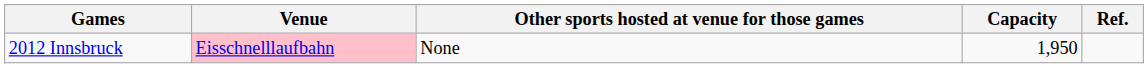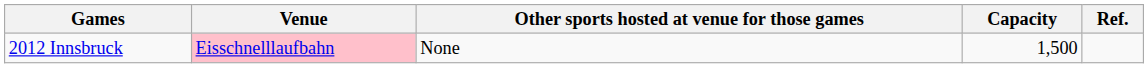 <table class="wikitable sortable" width="1000px">
 <tr>
 <th>Games</th>
 <th>Venue</th>
 <th>Other sports hosted at venue for those games</th>
 <th>Capacity</th>
 <th>Ref.</th>
 </tr>
 <tr>
 <td><a href='#'>2012 Innsbruck</a></td>
 <td style="background: pink;"><a href='#'>Eisschnelllaufbahn</a></td>
 <td>None</td>
-<td align="right">1,950</td>
+<td align="right">1,500</td>
 <td align="center"></td>
 </tr>
 </table>
